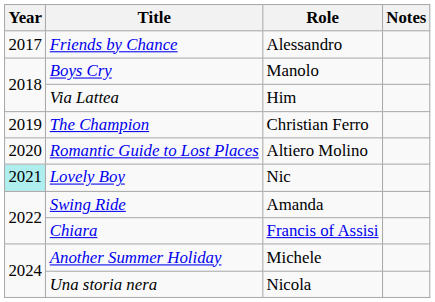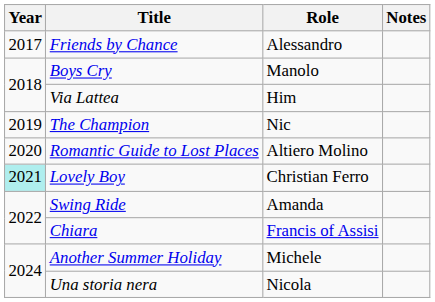 <table class="wikitable plainrowheaders sortable">
 <tr>
 <th scope="col">Year</th>
 <th scope="col">Title</th>
 <th scope="col">Role</th>
 <th scope="col" class="unsortable">Notes</th>
 </tr>
 <tr>
 <td>2017</td>
 <td><em><a href='#'>Friends by Chance</a></em></td>
 <td>Alessandro</td>
 <td></td>
 </tr>
 <tr>
 <td rowspan="2">2018</td>
 <td><em><a href='#'>Boys Cry</a></em></td>
 <td>Manolo</td>
 <td></td>
 </tr>
 <tr>
 <td><em>Via Lattea</em></td>
 <td>Him</td>
 <td></td>
 </tr>
 <tr>
 <td>2019</td>
 <td><em><a href='#'>The Champion</a></em></td>
-<td>Christian Ferro</td>
+<td>Nic</td>
 <td></td>
 </tr>
 <tr>
 <td>2020</td>
 <td><em><a href='#'>Romantic Guide to Lost Places</a></em></td>
 <td>Altiero Molino</td>
 <td></td>
 </tr>
 <tr>
 <td style="background: paleturquoise;">2021</td>
 <td><em><a href='#'>Lovely Boy</a></em></td>
-<td>Nic</td>
+<td>Christian Ferro</td>
 <td></td>
 </tr>
 <tr>
 <td rowspan="2">2022</td>
 <td><em><a href='#'>Swing Ride</a></em></td>
 <td>Amanda</td>
 <td></td>
 </tr>
 <tr>
 <td><em><a href='#'>Chiara</a></em></td>
 <td><a href='#'>Francis of Assisi</a></td>
 <td></td>
 </tr>
 <tr>
 <td rowspan="2">2024</td>
 <td><em><a href='#'>Another Summer Holiday</a></em></td>
 <td>Michele</td>
 <td></td>
 </tr>
 <tr>
 <td><em>Una storia nera</em></td>
 <td>Nicola</td>
 <td></td>
 </tr>
 </table>
